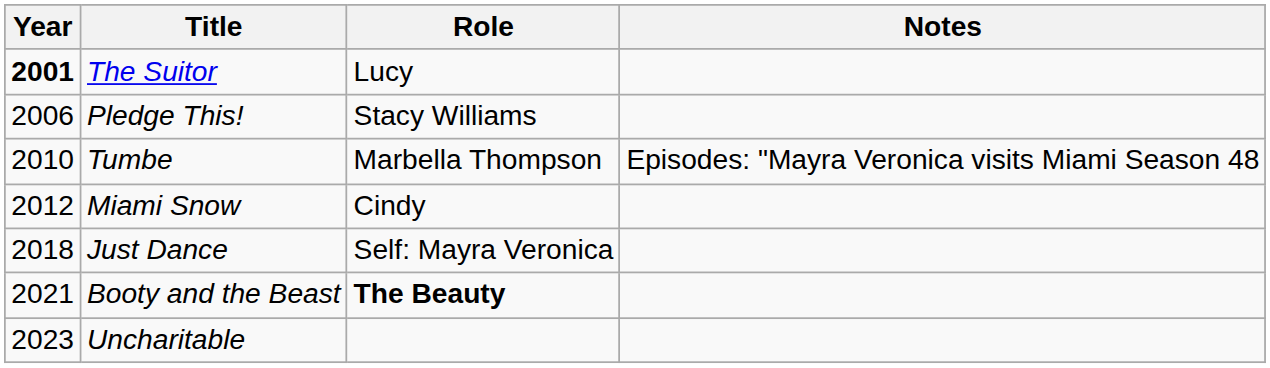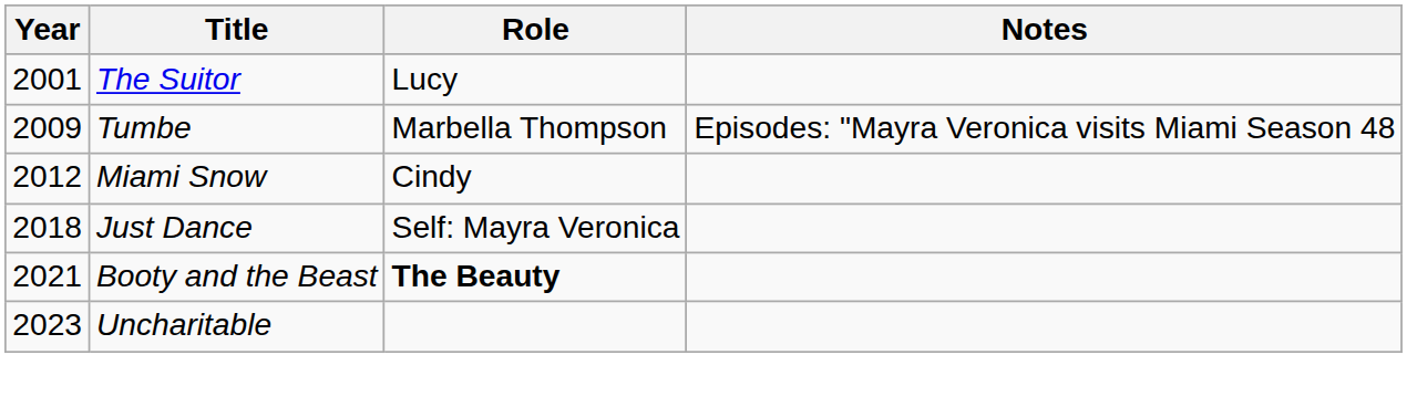 <table class="wikitable sortable">
 <tr>
 <th>Year</th>
 <th>Title</th>
 <th>Role</th>
 <th class="unsortable">Notes</th>
 </tr>
 <tr>
-<td><strong>2001</strong></td>
+<td>2001</td>
 <td><em><a href='#'>The Suitor</a></em></td>
 <td>Lucy</td>
 <td></td>
 </tr>
 <tr>
-<td>2006</td>
-<td><em>Pledge This!</em></td>
-<td>Stacy Williams</td>
-<td></td>
-</tr>
-<tr>
-<td>2010</td>
+<td>2009</td>
 <td><em>Tumbe</em></td>
 <td>Marbella Thompson</td>
 <td>Episodes: "Mayra Veronica visits Miami  Season 48</td>
 </tr>
 <tr>
 <td>2012</td>
 <td><em>Miami Snow</em></td>
 <td>Cindy</td>
 <td></td>
 </tr>
 <tr>
 <td>2018</td>
 <td><em>Just Dance</em></td>
 <td>Self: Mayra Veronica</td>
 <td></td>
 </tr>
 <tr>
 <td>2021</td>
 <td><em>Booty and the Beast</em></td>
 <td><strong>The Beauty</strong></td>
 <td></td>
 </tr>
 <tr>
 <td>2023</td>
 <td><em>Uncharitable</em></td>
 <td></td>
 <td></td>
 </tr>
 </table>
